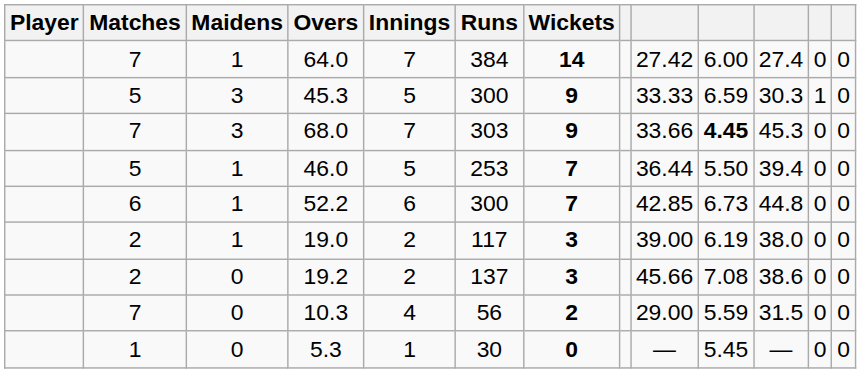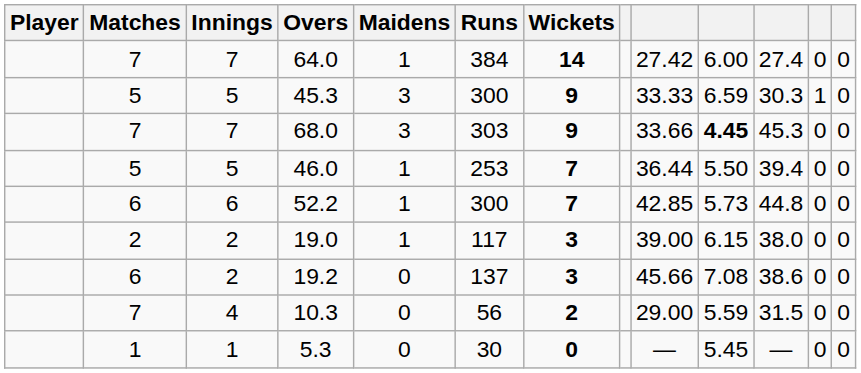 <table class="wikitable sortable" style="text-align:center">
 <tr>
 <th>Player</th>
 <th>Matches</th>
+<th>Innings</th>
+<th>Overs</th>
 <th>Maidens</th>
-<th>Overs</th>
-<th>Innings</th>
 <th>Runs</th>
 <th>Wickets</th>
 <th></th>
 <th></th>
 <th></th>
 <th></th>
 <th></th>
 <th></th>
 </tr>
 <tr>
 <td align="left"></td>
 <td>7</td>
+<td>7</td>
+<td>64.0</td>
 <td>1</td>
-<td>64.0</td>
-<td>7</td>
 <td>384</td>
 <td><strong>14</strong></td>
 <td></td>
 <td>27.42</td>
 <td>6.00</td>
 <td>27.4</td>
 <td>0</td>
 <td>0</td>
 </tr>
 <tr>
 <td align="left"></td>
 <td>5</td>
+<td>5</td>
+<td>45.3</td>
 <td>3</td>
-<td>45.3</td>
-<td>5</td>
 <td>300</td>
 <td><strong>9</strong></td>
 <td></td>
 <td>33.33</td>
 <td>6.59</td>
 <td>30.3</td>
 <td>1</td>
 <td>0</td>
 </tr>
 <tr>
 <td align="left"></td>
 <td>7</td>
+<td>7</td>
+<td>68.0</td>
 <td>3</td>
-<td>68.0</td>
-<td>7</td>
 <td>303</td>
 <td><strong>9</strong></td>
 <td></td>
 <td>33.66</td>
 <td><strong>4.45</strong></td>
 <td>45.3</td>
 <td>0</td>
 <td>0</td>
 </tr>
 <tr>
 <td align="left"></td>
 <td>5</td>
+<td>5</td>
+<td>46.0</td>
 <td>1</td>
-<td>46.0</td>
-<td>5</td>
 <td>253</td>
 <td><strong>7</strong></td>
 <td></td>
 <td>36.44</td>
 <td>5.50</td>
 <td>39.4</td>
 <td>0</td>
 <td>0</td>
 </tr>
 <tr>
 <td align="left"></td>
 <td>6</td>
+<td>6</td>
+<td>52.2</td>
 <td>1</td>
-<td>52.2</td>
-<td>6</td>
 <td>300</td>
 <td><strong>7</strong></td>
 <td></td>
 <td>42.85</td>
-<td>6.73</td>
+<td>5.73</td>
 <td>44.8</td>
 <td>0</td>
 <td>0</td>
 </tr>
 <tr>
 <td align="left"></td>
 <td>2</td>
+<td>2</td>
+<td>19.0</td>
 <td>1</td>
-<td>19.0</td>
-<td>2</td>
 <td>117</td>
 <td><strong>3</strong></td>
 <td></td>
 <td>39.00</td>
-<td>6.19</td>
+<td>6.15</td>
 <td>38.0</td>
 <td>0</td>
 <td>0</td>
 </tr>
 <tr>
 <td align="left"></td>
+<td>6</td>
 <td>2</td>
+<td>19.2</td>
 <td>0</td>
-<td>19.2</td>
-<td>2</td>
 <td>137</td>
 <td><strong>3</strong></td>
 <td></td>
 <td>45.66</td>
 <td>7.08</td>
 <td>38.6</td>
 <td>0</td>
 <td>0</td>
 </tr>
 <tr>
 <td align="left"></td>
 <td>7</td>
+<td>4</td>
+<td>10.3</td>
 <td>0</td>
-<td>10.3</td>
-<td>4</td>
 <td>56</td>
 <td><strong>2</strong></td>
 <td></td>
 <td>29.00</td>
 <td>5.59</td>
 <td>31.5</td>
 <td>0</td>
 <td>0</td>
 </tr>
 <tr>
 <td align="left"></td>
 <td>1</td>
+<td>1</td>
+<td>5.3</td>
 <td>0</td>
-<td>5.3</td>
-<td>1</td>
 <td>30</td>
 <td><strong>0</strong></td>
 <td></td>
 <td>—</td>
 <td>5.45</td>
 <td>—</td>
 <td>0</td>
 <td>0</td>
 </tr>
 </table>
